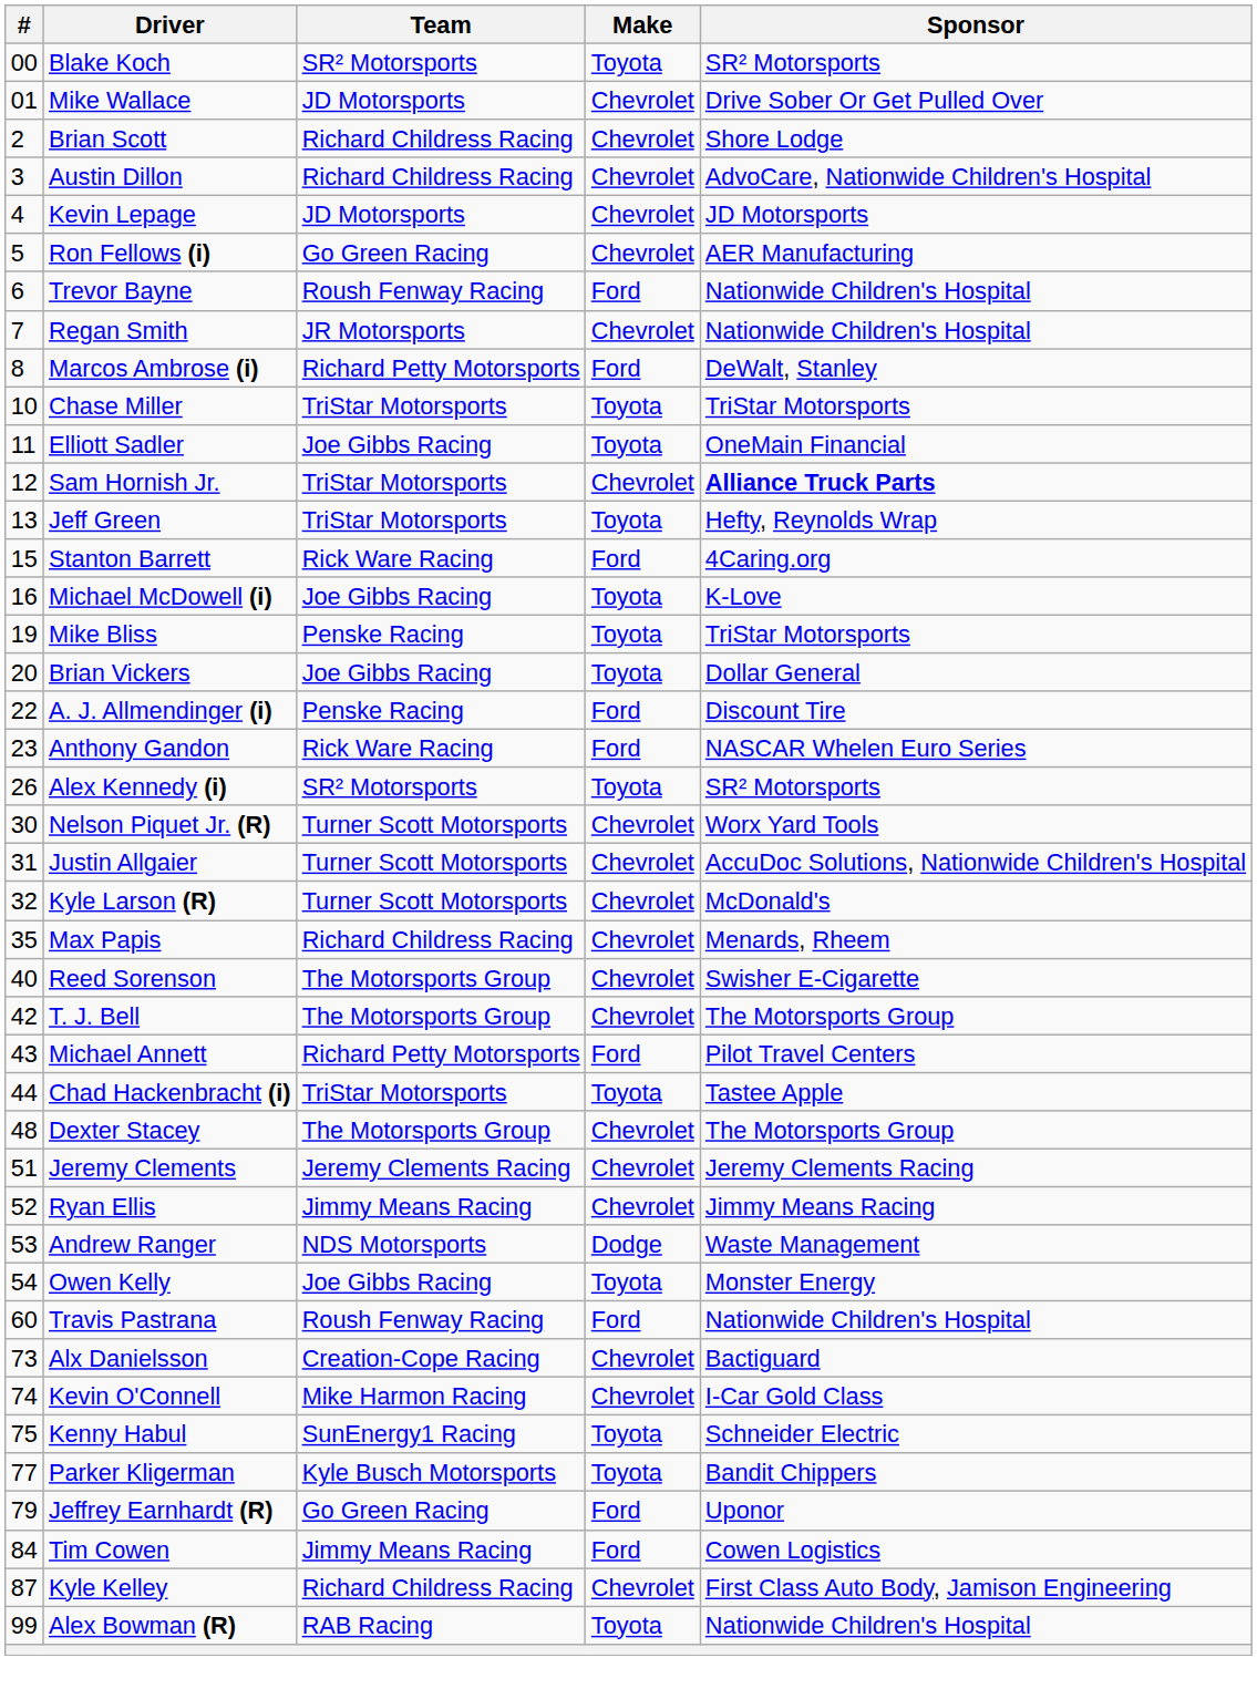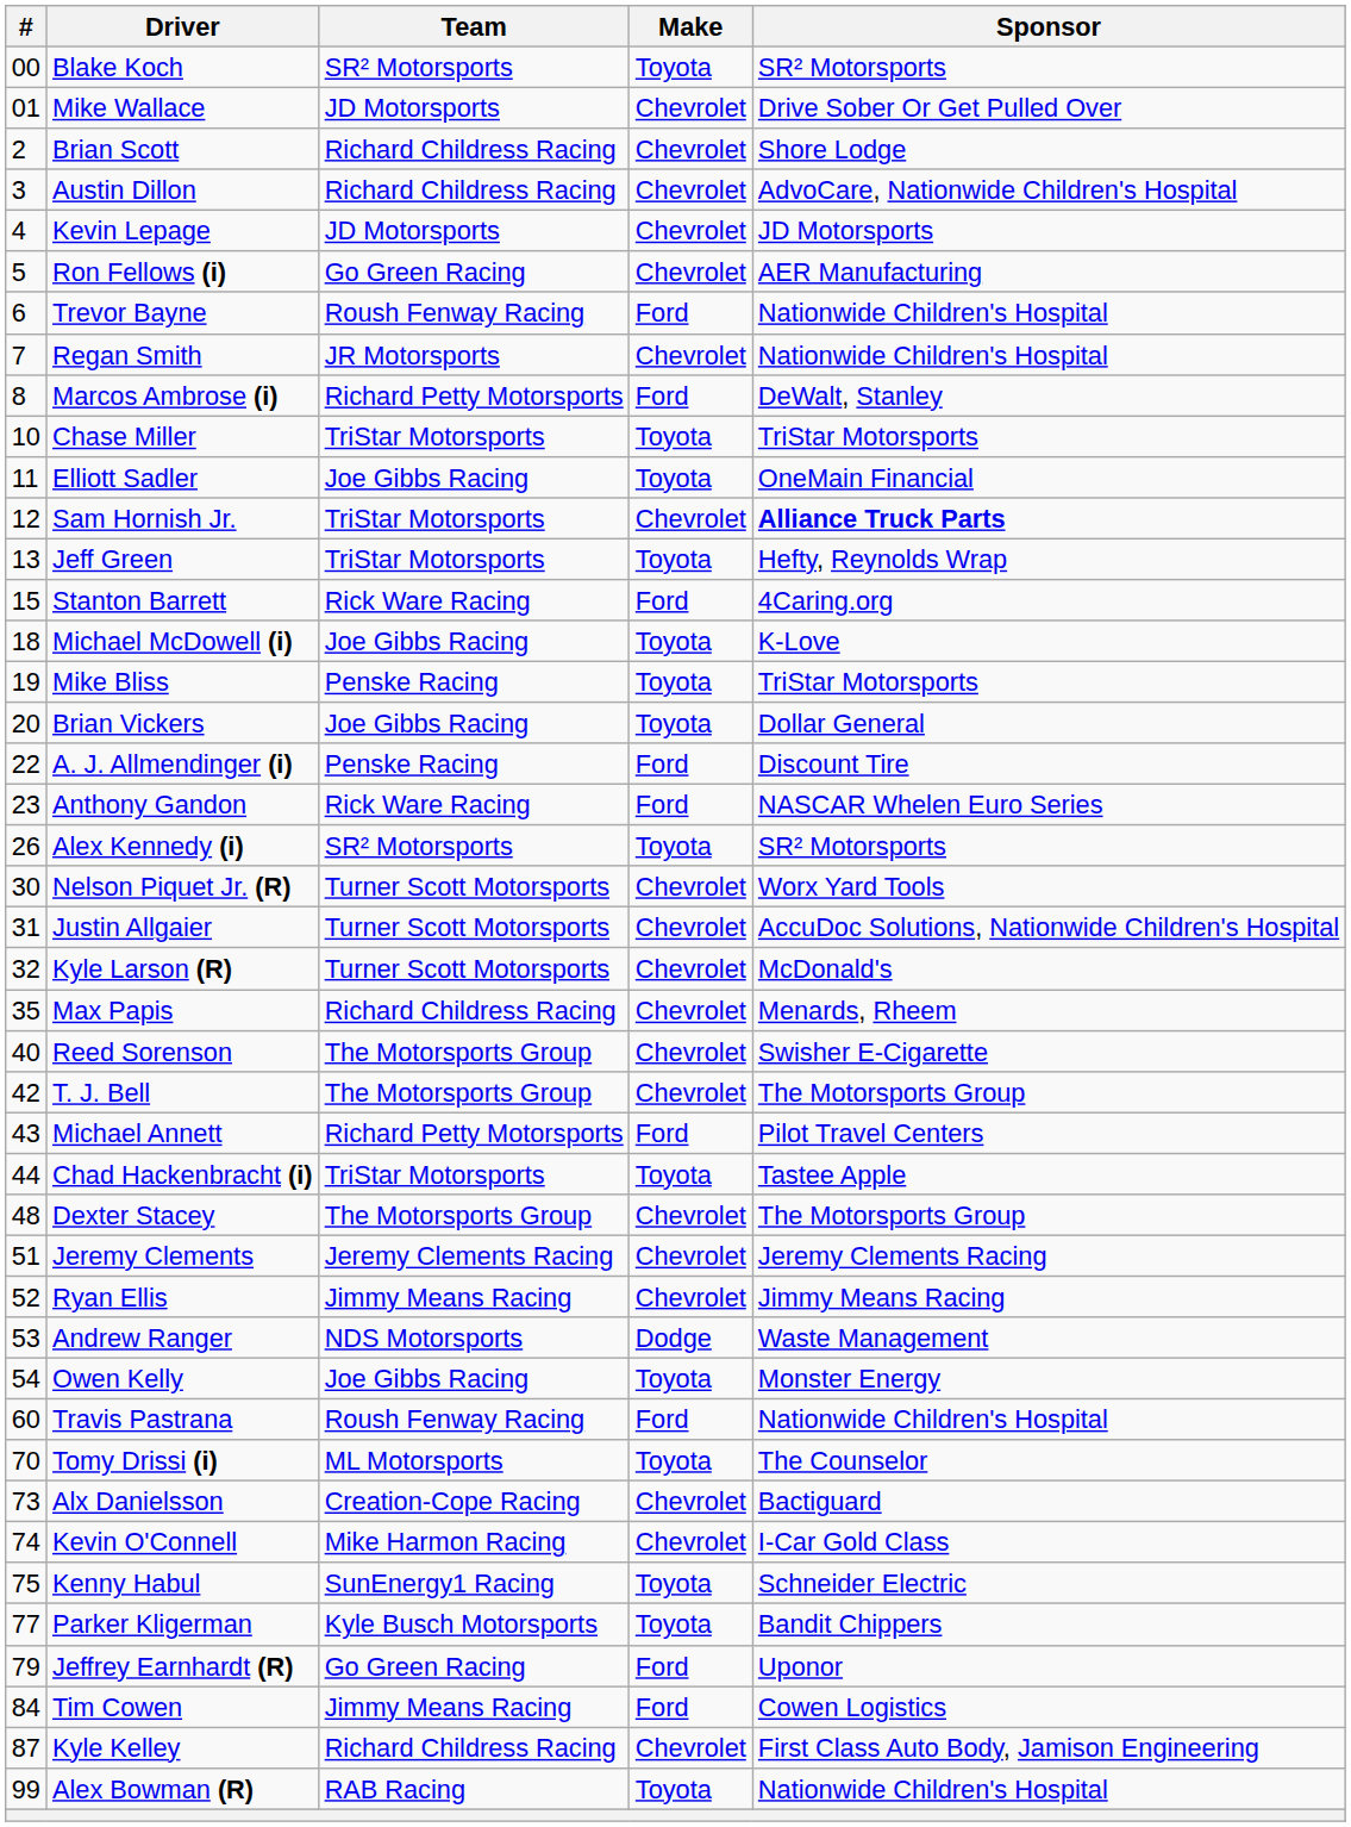 <table class="wikitable" style="font-size:95%">
 <tr>
 <th>#</th>
 <th>Driver</th>
 <th>Team</th>
 <th>Make</th>
 <th>Sponsor</th>
 </tr>
 <tr>
 <td>00</td>
 <td><a href='#'>Blake Koch</a></td>
 <td><a href='#'>SR² Motorsports</a></td>
 <td><a href='#'>Toyota</a></td>
 <td><a href='#'>SR² Motorsports</a></td>
 </tr>
 <tr>
 <td>01</td>
 <td><a href='#'>Mike Wallace</a></td>
 <td><a href='#'>JD Motorsports</a></td>
 <td><a href='#'>Chevrolet</a></td>
 <td><a href='#'>Drive Sober Or Get Pulled Over</a></td>
 </tr>
 <tr>
 <td>2</td>
 <td><a href='#'>Brian Scott</a></td>
 <td><a href='#'>Richard Childress Racing</a></td>
 <td><a href='#'>Chevrolet</a></td>
 <td><a href='#'>Shore Lodge</a></td>
 </tr>
 <tr>
 <td>3</td>
 <td><a href='#'>Austin Dillon</a></td>
 <td><a href='#'>Richard Childress Racing</a></td>
 <td><a href='#'>Chevrolet</a></td>
 <td><a href='#'>AdvoCare</a>, <a href='#'>Nationwide Children's Hospital</a></td>
 </tr>
 <tr>
 <td>4</td>
 <td><a href='#'>Kevin Lepage</a></td>
 <td><a href='#'>JD Motorsports</a></td>
 <td><a href='#'>Chevrolet</a></td>
 <td><a href='#'>JD Motorsports</a></td>
 </tr>
 <tr>
 <td>5</td>
 <td><a href='#'>Ron Fellows</a> <strong>(i)</strong></td>
 <td><a href='#'>Go Green Racing</a></td>
 <td><a href='#'>Chevrolet</a></td>
 <td><a href='#'>AER Manufacturing</a></td>
 </tr>
 <tr>
 <td>6</td>
 <td><a href='#'>Trevor Bayne</a></td>
 <td><a href='#'>Roush Fenway Racing</a></td>
 <td><a href='#'>Ford</a></td>
 <td><a href='#'>Nationwide Children's Hospital</a></td>
 </tr>
 <tr>
 <td>7</td>
 <td><a href='#'>Regan Smith</a></td>
 <td><a href='#'>JR Motorsports</a></td>
 <td><a href='#'>Chevrolet</a></td>
 <td><a href='#'>Nationwide Children's Hospital</a></td>
 </tr>
 <tr>
 <td>8</td>
 <td><a href='#'>Marcos Ambrose</a> <strong>(i)</strong></td>
 <td><a href='#'>Richard Petty Motorsports</a></td>
 <td><a href='#'>Ford</a></td>
 <td><a href='#'>DeWalt</a>, <a href='#'>Stanley</a></td>
 </tr>
 <tr>
 <td>10</td>
 <td><a href='#'>Chase Miller</a></td>
 <td><a href='#'>TriStar Motorsports</a></td>
 <td><a href='#'>Toyota</a></td>
 <td><a href='#'>TriStar Motorsports</a></td>
 </tr>
 <tr>
 <td>11</td>
 <td><a href='#'>Elliott Sadler</a></td>
 <td><a href='#'>Joe Gibbs Racing</a></td>
 <td><a href='#'>Toyota</a></td>
 <td><a href='#'>OneMain Financial</a></td>
 </tr>
 <tr>
 <td>12</td>
 <td><a href='#'>Sam Hornish Jr.</a></td>
 <td><a href='#'>TriStar Motorsports</a></td>
 <td><a href='#'>Chevrolet</a></td>
 <td><strong><a href='#'>Alliance Truck Parts</a></strong></td>
 </tr>
 <tr>
 <td>13</td>
 <td><a href='#'>Jeff Green</a></td>
 <td><a href='#'>TriStar Motorsports</a></td>
 <td><a href='#'>Toyota</a></td>
 <td><a href='#'>Hefty</a>, <a href='#'>Reynolds Wrap</a></td>
 </tr>
 <tr>
 <td>15</td>
 <td><a href='#'>Stanton Barrett</a></td>
 <td><a href='#'>Rick Ware Racing</a></td>
 <td><a href='#'>Ford</a></td>
 <td><a href='#'>4Caring.org</a></td>
 </tr>
 <tr>
-<td>16</td>
+<td>18</td>
 <td><a href='#'>Michael McDowell</a> <strong>(i)</strong></td>
 <td><a href='#'>Joe Gibbs Racing</a></td>
 <td><a href='#'>Toyota</a></td>
 <td><a href='#'>K-Love</a></td>
 </tr>
 <tr>
 <td>19</td>
 <td><a href='#'>Mike Bliss</a></td>
 <td><a href='#'>Penske Racing</a></td>
 <td><a href='#'>Toyota</a></td>
 <td><a href='#'>TriStar Motorsports</a></td>
 </tr>
 <tr>
 <td>20</td>
 <td><a href='#'>Brian Vickers</a></td>
 <td><a href='#'>Joe Gibbs Racing</a></td>
 <td><a href='#'>Toyota</a></td>
 <td><a href='#'>Dollar General</a></td>
 </tr>
 <tr>
 <td>22</td>
 <td><a href='#'>A. J. Allmendinger</a> <strong>(i)</strong></td>
 <td><a href='#'>Penske Racing</a></td>
 <td><a href='#'>Ford</a></td>
 <td><a href='#'>Discount Tire</a></td>
 </tr>
 <tr>
 <td>23</td>
 <td><a href='#'>Anthony Gandon</a></td>
 <td><a href='#'>Rick Ware Racing</a></td>
 <td><a href='#'>Ford</a></td>
 <td><a href='#'>NASCAR Whelen Euro Series</a></td>
 </tr>
 <tr>
 <td>26</td>
 <td><a href='#'>Alex Kennedy</a> <strong>(i)</strong></td>
 <td><a href='#'>SR² Motorsports</a></td>
 <td><a href='#'>Toyota</a></td>
 <td><a href='#'>SR² Motorsports</a></td>
 </tr>
 <tr>
 <td>30</td>
 <td><a href='#'>Nelson Piquet Jr.</a> <strong>(R)</strong></td>
 <td><a href='#'>Turner Scott Motorsports</a></td>
 <td><a href='#'>Chevrolet</a></td>
 <td><a href='#'>Worx Yard Tools</a></td>
 </tr>
 <tr>
 <td>31</td>
 <td><a href='#'>Justin Allgaier</a></td>
 <td><a href='#'>Turner Scott Motorsports</a></td>
 <td><a href='#'>Chevrolet</a></td>
 <td><a href='#'>AccuDoc Solutions</a>, <a href='#'>Nationwide Children's Hospital</a></td>
 </tr>
 <tr>
 <td>32</td>
 <td><a href='#'>Kyle Larson</a> <strong>(R)</strong></td>
 <td><a href='#'>Turner Scott Motorsports</a></td>
 <td><a href='#'>Chevrolet</a></td>
 <td><a href='#'>McDonald's</a></td>
 </tr>
 <tr>
 <td>35</td>
 <td><a href='#'>Max Papis</a></td>
 <td><a href='#'>Richard Childress Racing</a></td>
 <td><a href='#'>Chevrolet</a></td>
 <td><a href='#'>Menards</a>, <a href='#'>Rheem</a></td>
 </tr>
 <tr>
 <td>40</td>
 <td><a href='#'>Reed Sorenson</a></td>
 <td><a href='#'>The Motorsports Group</a></td>
 <td><a href='#'>Chevrolet</a></td>
 <td><a href='#'>Swisher E-Cigarette</a></td>
 </tr>
 <tr>
 <td>42</td>
 <td><a href='#'>T. J. Bell</a></td>
 <td><a href='#'>The Motorsports Group</a></td>
 <td><a href='#'>Chevrolet</a></td>
 <td><a href='#'>The Motorsports Group</a></td>
 </tr>
 <tr>
 <td>43</td>
 <td><a href='#'>Michael Annett</a></td>
 <td><a href='#'>Richard Petty Motorsports</a></td>
 <td><a href='#'>Ford</a></td>
 <td><a href='#'>Pilot Travel Centers</a></td>
 </tr>
 <tr>
 <td>44</td>
 <td><a href='#'>Chad Hackenbracht</a> <strong>(i)</strong></td>
 <td><a href='#'>TriStar Motorsports</a></td>
 <td><a href='#'>Toyota</a></td>
 <td><a href='#'>Tastee Apple</a></td>
 </tr>
 <tr>
 <td>48</td>
 <td><a href='#'>Dexter Stacey</a></td>
 <td><a href='#'>The Motorsports Group</a></td>
 <td><a href='#'>Chevrolet</a></td>
 <td><a href='#'>The Motorsports Group</a></td>
 </tr>
 <tr>
 <td>51</td>
 <td><a href='#'>Jeremy Clements</a></td>
 <td><a href='#'>Jeremy Clements Racing</a></td>
 <td><a href='#'>Chevrolet</a></td>
 <td><a href='#'>Jeremy Clements Racing</a></td>
 </tr>
 <tr>
 <td>52</td>
 <td><a href='#'>Ryan Ellis</a></td>
 <td><a href='#'>Jimmy Means Racing</a></td>
 <td><a href='#'>Chevrolet</a></td>
 <td><a href='#'>Jimmy Means Racing</a></td>
 </tr>
 <tr>
 <td>53</td>
 <td><a href='#'>Andrew Ranger</a></td>
 <td><a href='#'>NDS Motorsports</a></td>
 <td><a href='#'>Dodge</a></td>
 <td><a href='#'>Waste Management</a></td>
 </tr>
 <tr>
 <td>54</td>
 <td><a href='#'>Owen Kelly</a></td>
 <td><a href='#'>Joe Gibbs Racing</a></td>
 <td><a href='#'>Toyota</a></td>
 <td><a href='#'>Monster Energy</a></td>
 </tr>
 <tr>
 <td>60</td>
 <td><a href='#'>Travis Pastrana</a></td>
 <td><a href='#'>Roush Fenway Racing</a></td>
 <td><a href='#'>Ford</a></td>
 <td><a href='#'>Nationwide Children's Hospital</a></td>
 </tr>
 <tr>
+<td>70</td>
+<td><a href='#'>Tomy Drissi</a> <strong>(i)</strong></td>
+<td><a href='#'>ML Motorsports</a></td>
+<td><a href='#'>Toyota</a></td>
+<td><a href='#'>The Counselor</a></td>
+</tr>
+<tr>
 <td>73</td>
 <td><a href='#'>Alx Danielsson</a></td>
 <td><a href='#'>Creation-Cope Racing</a></td>
 <td><a href='#'>Chevrolet</a></td>
 <td><a href='#'>Bactiguard</a></td>
 </tr>
 <tr>
 <td>74</td>
 <td><a href='#'>Kevin O'Connell</a></td>
 <td><a href='#'>Mike Harmon Racing</a></td>
 <td><a href='#'>Chevrolet</a></td>
 <td><a href='#'>I-Car Gold Class</a></td>
 </tr>
 <tr>
 <td>75</td>
 <td><a href='#'>Kenny Habul</a></td>
 <td><a href='#'>SunEnergy1 Racing</a></td>
 <td><a href='#'>Toyota</a></td>
 <td><a href='#'>Schneider Electric</a></td>
 </tr>
 <tr>
 <td>77</td>
 <td><a href='#'>Parker Kligerman</a></td>
 <td><a href='#'>Kyle Busch Motorsports</a></td>
 <td><a href='#'>Toyota</a></td>
 <td><a href='#'>Bandit Chippers</a></td>
 </tr>
 <tr>
 <td>79</td>
 <td><a href='#'>Jeffrey Earnhardt</a> <strong>(R)</strong></td>
 <td><a href='#'>Go Green Racing</a></td>
 <td><a href='#'>Ford</a></td>
 <td><a href='#'>Uponor</a></td>
 </tr>
 <tr>
 <td>84</td>
 <td><a href='#'>Tim Cowen</a></td>
 <td><a href='#'>Jimmy Means Racing</a></td>
 <td><a href='#'>Ford</a></td>
 <td><a href='#'>Cowen Logistics</a></td>
 </tr>
 <tr>
 <td>87</td>
 <td><a href='#'>Kyle Kelley</a></td>
 <td><a href='#'>Richard Childress Racing</a></td>
 <td><a href='#'>Chevrolet</a></td>
 <td><a href='#'>First Class Auto Body</a>, <a href='#'>Jamison Engineering</a></td>
 </tr>
 <tr>
 <td>99</td>
 <td><a href='#'>Alex Bowman</a> <strong>(R)</strong></td>
 <td><a href='#'>RAB Racing</a></td>
 <td><a href='#'>Toyota</a></td>
 <td><a href='#'>Nationwide Children's Hospital</a></td>
 </tr>
 <tr>
 <th colspan="5"></th>
 </tr>
 </table>
